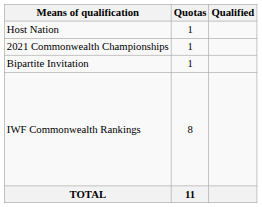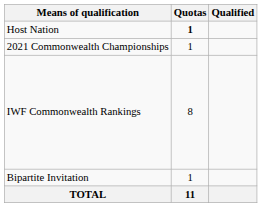 <table class = "wikitable">
 <tr>
 <th>Means of qualification</th>
 <th>Quotas</th>
 <th>Qualified</th>
 </tr>
 <tr>
 <td>Host Nation</td>
-<td align="center">1</td>
+<td align="center"><strong>1</strong></td>
 <td></td>
 </tr>
 <tr>
 <td>2021 Commonwealth Championships</td>
-<td align="center">1</td>
-<td></td>
-</tr>
-<tr>
-<td>Bipartite Invitation</td>
 <td align="center">1</td>
 <td></td>
 </tr>
 <tr>
 <td>IWF Commonwealth Rankings</td>
 <td align="center">8</td>
 <td><br><br><br><br><br><s></s><br><br><br><s></s><br></td>
 </tr>
 <tr>
+<td>Bipartite Invitation</td>
+<td align="center">1</td>
+<td></td>
+</tr>
+<tr>
 <th>TOTAL</th>
 <th>11</th>
 <th></th>
 </tr>
 </table>
